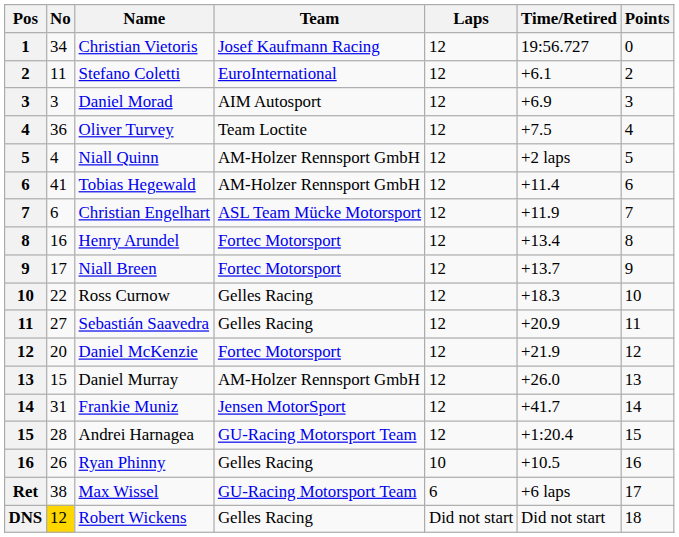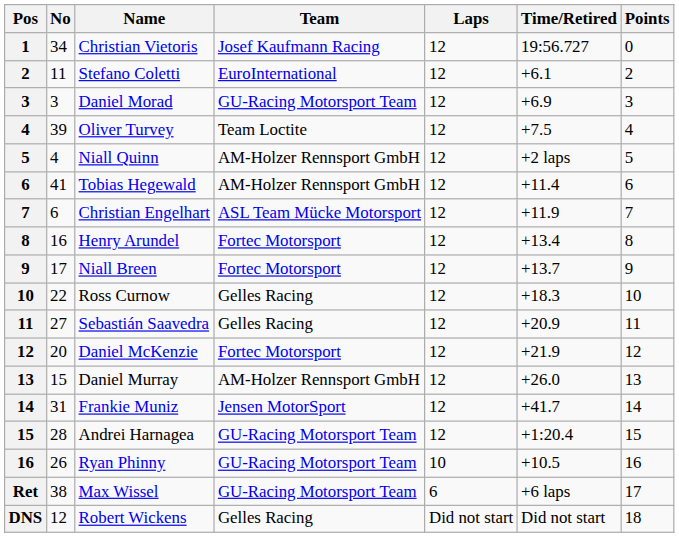 <table class="wikitable mw-collapsible mw-collapsed" style="font-size: 90%">
 <tr>
 <th>Pos</th>
 <th>No</th>
 <th>Name</th>
 <th>Team</th>
 <th>Laps</th>
 <th>Time/Retired</th>
 <th>Points</th>
 </tr>
 <tr>
 <th>1</th>
 <td>34</td>
 <td> <a href='#'>Christian Vietoris</a></td>
 <td><a href='#'>Josef Kaufmann Racing</a></td>
 <td>12</td>
 <td>19:56.727</td>
 <td>0</td>
 </tr>
 <tr>
 <th>2</th>
 <td>11</td>
 <td> <a href='#'>Stefano Coletti</a></td>
 <td><a href='#'>EuroInternational</a></td>
 <td>12</td>
 <td>+6.1</td>
 <td>2</td>
 </tr>
 <tr>
 <th>3</th>
 <td>3</td>
 <td> <a href='#'>Daniel Morad</a></td>
-<td>AIM Autosport</td>
+<td><a href='#'>GU-Racing Motorsport Team</a></td>
 <td>12</td>
 <td>+6.9</td>
 <td>3</td>
 </tr>
 <tr>
 <th>4</th>
-<td>36</td>
+<td>39</td>
 <td> <a href='#'>Oliver Turvey</a></td>
 <td>Team Loctite</td>
 <td>12</td>
 <td>+7.5</td>
 <td>4</td>
 </tr>
 <tr>
 <th>5</th>
 <td>4</td>
 <td> <a href='#'>Niall Quinn</a></td>
 <td>AM-Holzer Rennsport GmbH</td>
 <td>12</td>
 <td>+2 laps</td>
 <td>5</td>
 </tr>
 <tr>
 <th>6</th>
 <td>41</td>
 <td> <a href='#'>Tobias Hegewald</a></td>
 <td>AM-Holzer Rennsport GmbH</td>
 <td>12</td>
 <td>+11.4</td>
 <td>6</td>
 </tr>
 <tr>
 <th>7</th>
 <td>6</td>
 <td> <a href='#'>Christian Engelhart</a></td>
 <td><a href='#'>ASL Team Mücke Motorsport</a></td>
 <td>12</td>
 <td>+11.9</td>
 <td>7</td>
 </tr>
 <tr>
 <th>8</th>
 <td>16</td>
 <td> <a href='#'>Henry Arundel</a></td>
 <td><a href='#'>Fortec Motorsport</a></td>
 <td>12</td>
 <td>+13.4</td>
 <td>8</td>
 </tr>
 <tr>
 <th>9</th>
 <td>17</td>
 <td> <a href='#'>Niall Breen</a></td>
 <td><a href='#'>Fortec Motorsport</a></td>
 <td>12</td>
 <td>+13.7</td>
 <td>9</td>
 </tr>
 <tr>
 <th>10</th>
 <td>22</td>
 <td> Ross Curnow</td>
 <td>Gelles Racing</td>
 <td>12</td>
 <td>+18.3</td>
 <td>10</td>
 </tr>
 <tr>
 <th>11</th>
 <td>27</td>
 <td> <a href='#'>Sebastián Saavedra</a></td>
 <td>Gelles Racing</td>
 <td>12</td>
 <td>+20.9</td>
 <td>11</td>
 </tr>
 <tr>
 <th>12</th>
 <td>20</td>
 <td> <a href='#'>Daniel McKenzie</a></td>
 <td><a href='#'>Fortec Motorsport</a></td>
 <td>12</td>
 <td>+21.9</td>
 <td>12</td>
 </tr>
 <tr>
 <th>13</th>
 <td>15</td>
 <td> Daniel Murray</td>
 <td>AM-Holzer Rennsport GmbH</td>
 <td>12</td>
 <td>+26.0</td>
 <td>13</td>
 </tr>
 <tr>
 <th>14</th>
 <td>31</td>
 <td> <a href='#'>Frankie Muniz</a></td>
 <td><a href='#'>Jensen MotorSport</a></td>
 <td>12</td>
 <td>+41.7</td>
 <td>14</td>
 </tr>
 <tr>
 <th>15</th>
 <td>28</td>
 <td> Andrei Harnagea</td>
 <td><a href='#'>GU-Racing Motorsport Team</a></td>
 <td>12</td>
 <td>+1:20.4</td>
 <td>15</td>
 </tr>
 <tr>
 <th>16</th>
 <td>26</td>
 <td> <a href='#'>Ryan Phinny</a></td>
-<td>Gelles Racing</td>
+<td><a href='#'>GU-Racing Motorsport Team</a></td>
 <td>10</td>
 <td>+10.5</td>
 <td>16</td>
 </tr>
 <tr>
 <th>Ret</th>
 <td>38</td>
 <td> <a href='#'>Max Wissel</a></td>
 <td><a href='#'>GU-Racing Motorsport Team</a></td>
 <td>6</td>
 <td>+6 laps</td>
 <td>17</td>
 </tr>
 <tr>
 <th>DNS</th>
-<td style="background: gold;">12</td>
+<td>12</td>
 <td> <a href='#'>Robert Wickens</a></td>
 <td>Gelles Racing</td>
 <td>Did not start</td>
 <td>Did not start</td>
 <td>18</td>
 </tr>
 </table>
